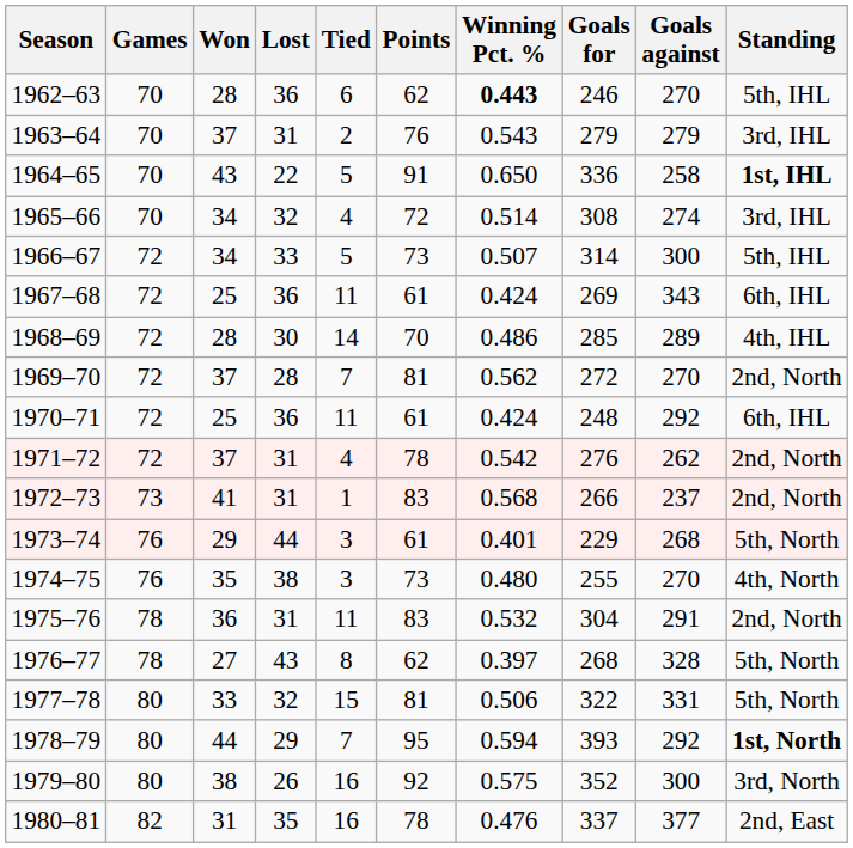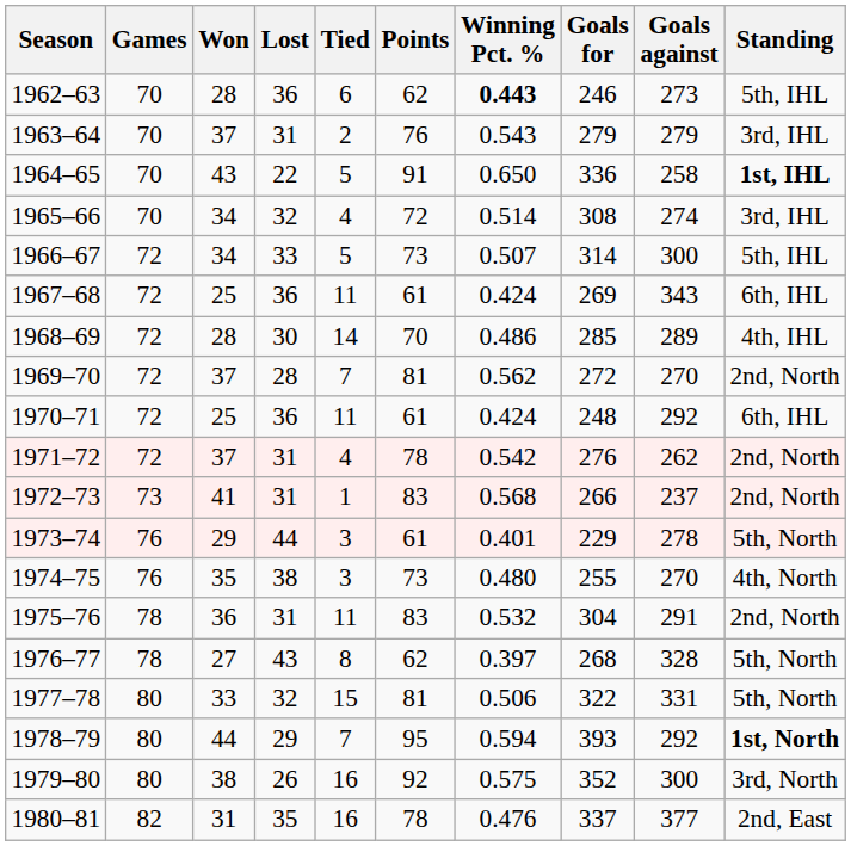 <table class="wikitable" style="text-align:center">
 <tr>
 <th>Season</th>
 <th>Games</th>
 <th>Won</th>
 <th>Lost</th>
 <th>Tied</th>
 <th>Points</th>
 <th>Winning<br>Pct. %</th>
 <th>Goals<br>for</th>
 <th>Goals<br>against</th>
 <th>Standing</th>
 </tr>
 <tr>
 <td>1962–63</td>
 <td>70</td>
 <td>28</td>
 <td>36</td>
 <td>6</td>
 <td>62</td>
 <td><strong>0.443</strong></td>
 <td>246</td>
-<td>270</td>
+<td>273</td>
 <td>5th, IHL</td>
 </tr>
 <tr>
 <td>1963–64</td>
 <td>70</td>
 <td>37</td>
 <td>31</td>
 <td>2</td>
 <td>76</td>
 <td>0.543</td>
 <td>279</td>
 <td>279</td>
 <td>3rd, IHL</td>
 </tr>
 <tr>
 <td>1964–65</td>
 <td>70</td>
 <td>43</td>
 <td>22</td>
 <td>5</td>
 <td>91</td>
 <td>0.650</td>
 <td>336</td>
 <td>258</td>
 <td><strong>1st, IHL</strong></td>
 </tr>
 <tr>
 <td>1965–66</td>
 <td>70</td>
 <td>34</td>
 <td>32</td>
 <td>4</td>
 <td>72</td>
 <td>0.514</td>
 <td>308</td>
 <td>274</td>
 <td>3rd, IHL</td>
 </tr>
 <tr>
 <td>1966–67</td>
 <td>72</td>
 <td>34</td>
 <td>33</td>
 <td>5</td>
 <td>73</td>
 <td>0.507</td>
 <td>314</td>
 <td>300</td>
 <td>5th, IHL</td>
 </tr>
 <tr>
 <td>1967–68</td>
 <td>72</td>
 <td>25</td>
 <td>36</td>
 <td>11</td>
 <td>61</td>
 <td>0.424</td>
 <td>269</td>
 <td>343</td>
 <td>6th, IHL</td>
 </tr>
 <tr>
 <td>1968–69</td>
 <td>72</td>
 <td>28</td>
 <td>30</td>
 <td>14</td>
 <td>70</td>
 <td>0.486</td>
 <td>285</td>
 <td>289</td>
 <td>4th, IHL</td>
 </tr>
 <tr>
 <td>1969–70</td>
 <td>72</td>
 <td>37</td>
 <td>28</td>
 <td>7</td>
 <td>81</td>
 <td>0.562</td>
 <td>272</td>
 <td>270</td>
 <td>2nd, North</td>
 </tr>
 <tr>
 <td>1970–71</td>
 <td>72</td>
 <td>25</td>
 <td>36</td>
 <td>11</td>
 <td>61</td>
 <td>0.424</td>
 <td>248</td>
 <td>292</td>
 <td>6th, IHL</td>
 </tr>
 <tr bgcolor="#ffeeee">
 <td>1971–72</td>
 <td>72</td>
 <td>37</td>
 <td>31</td>
 <td>4</td>
 <td>78</td>
 <td>0.542</td>
 <td>276</td>
 <td>262</td>
 <td>2nd, North</td>
 </tr>
 <tr bgcolor="#ffeeee">
 <td>1972–73</td>
 <td>73</td>
 <td>41</td>
 <td>31</td>
 <td>1</td>
 <td>83</td>
 <td>0.568</td>
 <td>266</td>
 <td>237</td>
 <td>2nd, North</td>
 </tr>
 <tr bgcolor="#ffeeee">
 <td>1973–74</td>
 <td>76</td>
 <td>29</td>
 <td>44</td>
 <td>3</td>
 <td>61</td>
 <td>0.401</td>
 <td>229</td>
-<td>268</td>
+<td>278</td>
 <td>5th, North</td>
 </tr>
 <tr>
 <td>1974–75</td>
 <td>76</td>
 <td>35</td>
 <td>38</td>
 <td>3</td>
 <td>73</td>
 <td>0.480</td>
 <td>255</td>
 <td>270</td>
 <td>4th, North</td>
 </tr>
 <tr>
 <td>1975–76</td>
 <td>78</td>
 <td>36</td>
 <td>31</td>
 <td>11</td>
 <td>83</td>
 <td>0.532</td>
 <td>304</td>
 <td>291</td>
 <td>2nd, North</td>
 </tr>
 <tr>
 <td>1976–77</td>
 <td>78</td>
 <td>27</td>
 <td>43</td>
 <td>8</td>
 <td>62</td>
 <td>0.397</td>
 <td>268</td>
 <td>328</td>
 <td>5th, North</td>
 </tr>
 <tr>
 <td>1977–78</td>
 <td>80</td>
 <td>33</td>
 <td>32</td>
 <td>15</td>
 <td>81</td>
 <td>0.506</td>
 <td>322</td>
 <td>331</td>
 <td>5th, North</td>
 </tr>
 <tr>
 <td>1978–79</td>
 <td>80</td>
 <td>44</td>
 <td>29</td>
 <td>7</td>
 <td>95</td>
 <td>0.594</td>
 <td>393</td>
 <td>292</td>
 <td><strong>1st, North</strong></td>
 </tr>
 <tr>
 <td>1979–80</td>
 <td>80</td>
 <td>38</td>
 <td>26</td>
 <td>16</td>
 <td>92</td>
 <td>0.575</td>
 <td>352</td>
 <td>300</td>
 <td>3rd, North</td>
 </tr>
 <tr>
 <td>1980–81</td>
 <td>82</td>
 <td>31</td>
 <td>35</td>
 <td>16</td>
 <td>78</td>
 <td>0.476</td>
 <td>337</td>
 <td>377</td>
 <td>2nd, East</td>
 </tr>
 </table>
